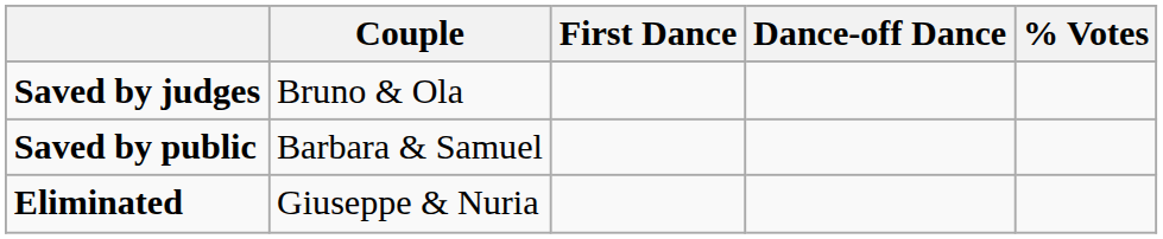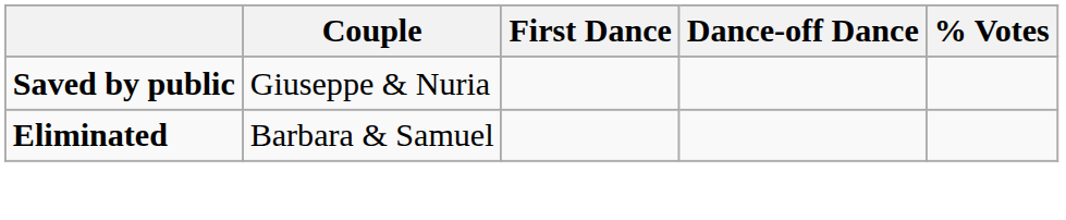 <table class="wikitable">
 <tr>
 <th></th>
 <th>Couple</th>
 <th>First Dance</th>
 <th>Dance-off Dance</th>
 <th>% Votes</th>
 </tr>
 <tr>
-<td><strong>Saved by judges</strong></td>
-<td>Bruno & Ola</td>
-<td></td>
-<td></td>
-<td></td>
-</tr>
-<tr>
 <td><strong>Saved by public</strong></td>
-<td>Barbara & Samuel</td>
+<td>Giuseppe & Nuria</td>
 <td></td>
 <td></td>
 <td></td>
 </tr>
 <tr>
 <td><strong>Eliminated</strong></td>
-<td>Giuseppe & Nuria</td>
+<td>Barbara & Samuel</td>
 <td></td>
 <td></td>
 <td></td>
 </tr>
 </table>
